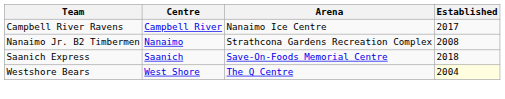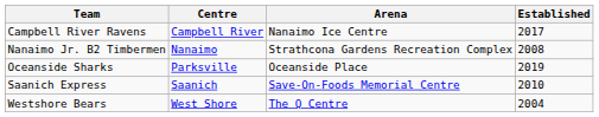 <table class="wikitable">
 <tr>
 <th>Team</th>
 <th>Centre</th>
 <th>Arena</th>
 <th>Established</th>
 </tr>
 <tr>
 <td>Campbell River Ravens</td>
 <td><a href='#'>Campbell River</a></td>
 <td>Nanaimo Ice Centre</td>
 <td>2017</td>
 </tr>
 <tr>
 <td>Nanaimo Jr. B2 Timbermen</td>
 <td><a href='#'>Nanaimo</a></td>
 <td>Strathcona Gardens Recreation Complex</td>
 <td>2008</td>
 </tr>
 <tr>
+<td>Oceanside Sharks</td>
+<td><a href='#'>Parksville</a></td>
+<td>Oceanside Place</td>
+<td>2019</td>
+</tr>
+<tr>
 <td>Saanich Express</td>
 <td><a href='#'>Saanich</a></td>
 <td><a href='#'>Save-On-Foods Memorial Centre</a></td>
-<td>2018</td>
+<td>2010</td>
 </tr>
 <tr>
 <td>Westshore Bears</td>
 <td><a href='#'>West Shore</a></td>
 <td><a href='#'>The Q Centre</a></td>
-<td style="background: lightyellow;">2004</td>
+<td>2004</td>
 </tr>
 </table>
